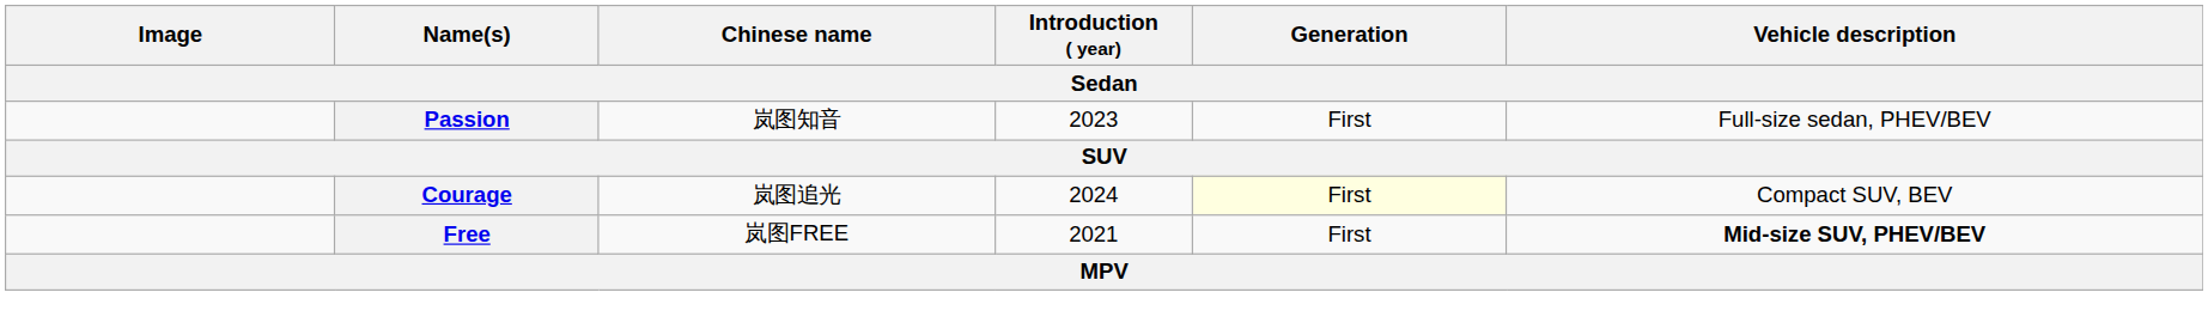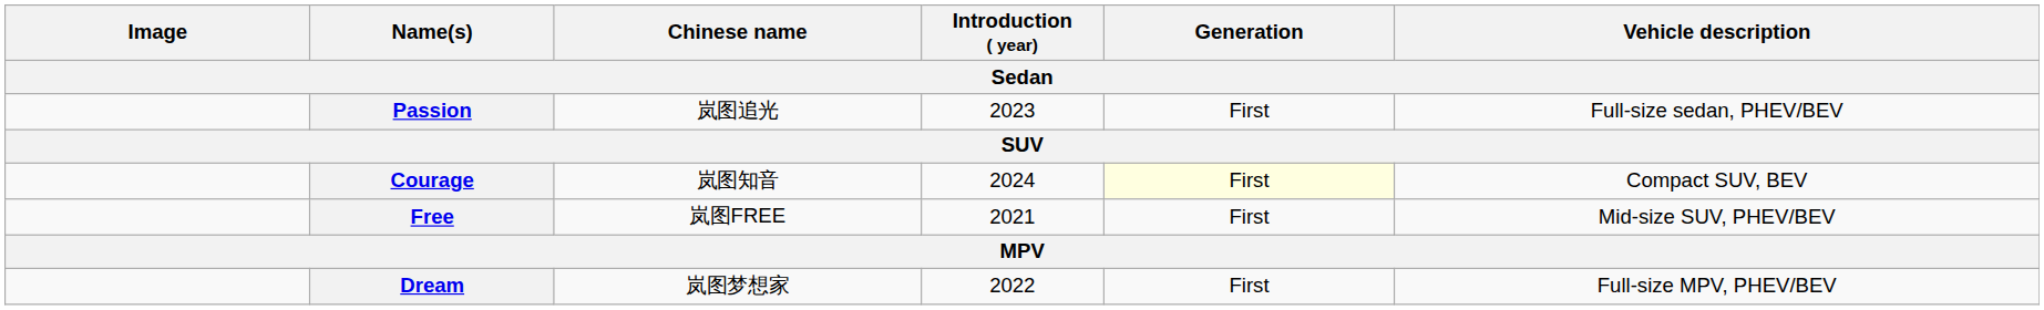 <table class="wikitable sortable" style="text-align: center; width: 100%">
 <tr>
 <th class="unsortable" width="15%">Image</th>
 <th class="unsortable" width="12%">Name(s)</th>
 <th>Chinese name</th>
 <th width="9%">Introduction<br><small>( year)</small></th>
 <th>Generation</th>
 <th class="unsortable">Vehicle description</th>
 </tr>
 <tr>
 <th colspan="6">Sedan</th>
 </tr>
 <tr>
 <td><br></td>
 <th><a href='#'>Passion</a></th>
-<td>岚图知音</td>
+<td>岚图追光</td>
 <td>2023</td>
 <td>First</td>
 <td>Full-size sedan, PHEV/BEV</td>
 </tr>
 <tr>
 <th colspan="6">SUV</th>
 </tr>
 <tr>
 <td></td>
 <th><a href='#'>Courage</a></th>
-<td>岚图追光</td>
+<td>岚图知音</td>
 <td>2024</td>
 <td style="background: lightyellow;">First</td>
 <td>Compact SUV, BEV</td>
 </tr>
 <tr>
 <td></td>
 <th><a href='#'>Free</a></th>
 <td>岚图FREE</td>
 <td>2021</td>
 <td>First</td>
-<td><strong>Mid-size SUV, PHEV/BEV</strong></td>
+<td>Mid-size SUV, PHEV/BEV</td>
 </tr>
 <tr>
 <th colspan="6">MPV</th>
 </tr>
+<tr>
+<td><br></td>
+<th><a href='#'>Dream</a></th>
+<td>岚图梦想家</td>
+<td>2022</td>
+<td>First</td>
+<td>Full-size MPV, PHEV/BEV</td>
+</tr>
 </table>
